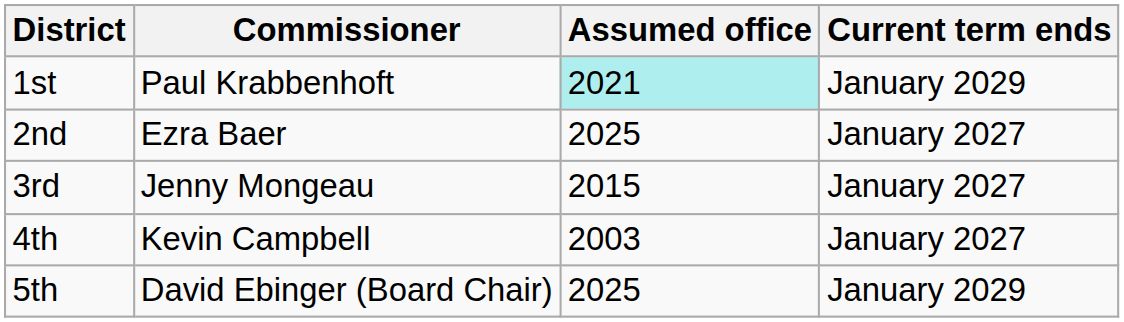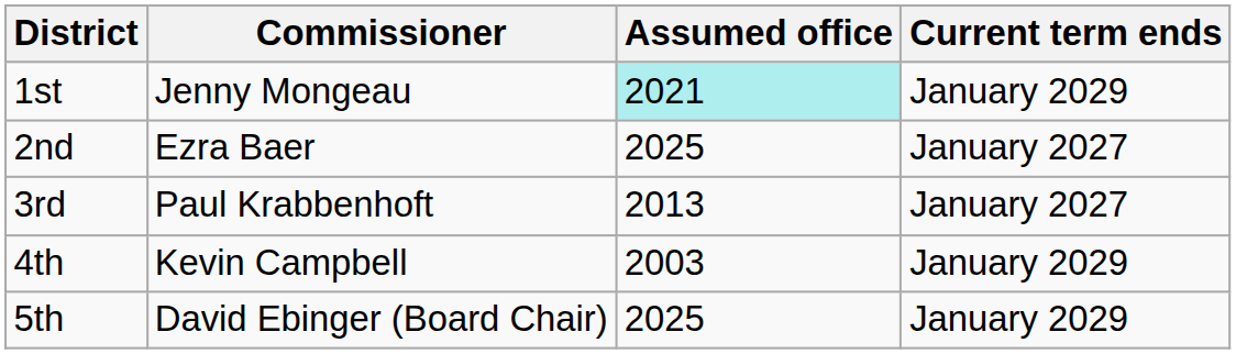 <table class="wikitable">
 <tr>
 <th>District</th>
 <th>Commissioner</th>
 <th>Assumed office</th>
 <th>Current term ends</th>
 </tr>
 <tr>
 <td>1st</td>
-<td>Paul Krabbenhoft</td>
+<td>Jenny Mongeau</td>
 <td style="background: paleturquoise;">2021</td>
 <td>January 2029</td>
 </tr>
 <tr>
 <td>2nd</td>
 <td>Ezra Baer</td>
 <td>2025</td>
 <td>January 2027</td>
 </tr>
 <tr>
 <td>3rd</td>
-<td>Jenny Mongeau</td>
-<td>2015</td>
+<td>Paul Krabbenhoft</td>
+<td>2013</td>
 <td>January 2027</td>
 </tr>
 <tr>
 <td>4th</td>
 <td>Kevin Campbell</td>
 <td>2003</td>
-<td>January 2027</td>
+<td>January 2029</td>
 </tr>
 <tr>
 <td>5th</td>
 <td>David Ebinger (Board Chair)</td>
 <td>2025</td>
 <td>January 2029</td>
 </tr>
 </table>
